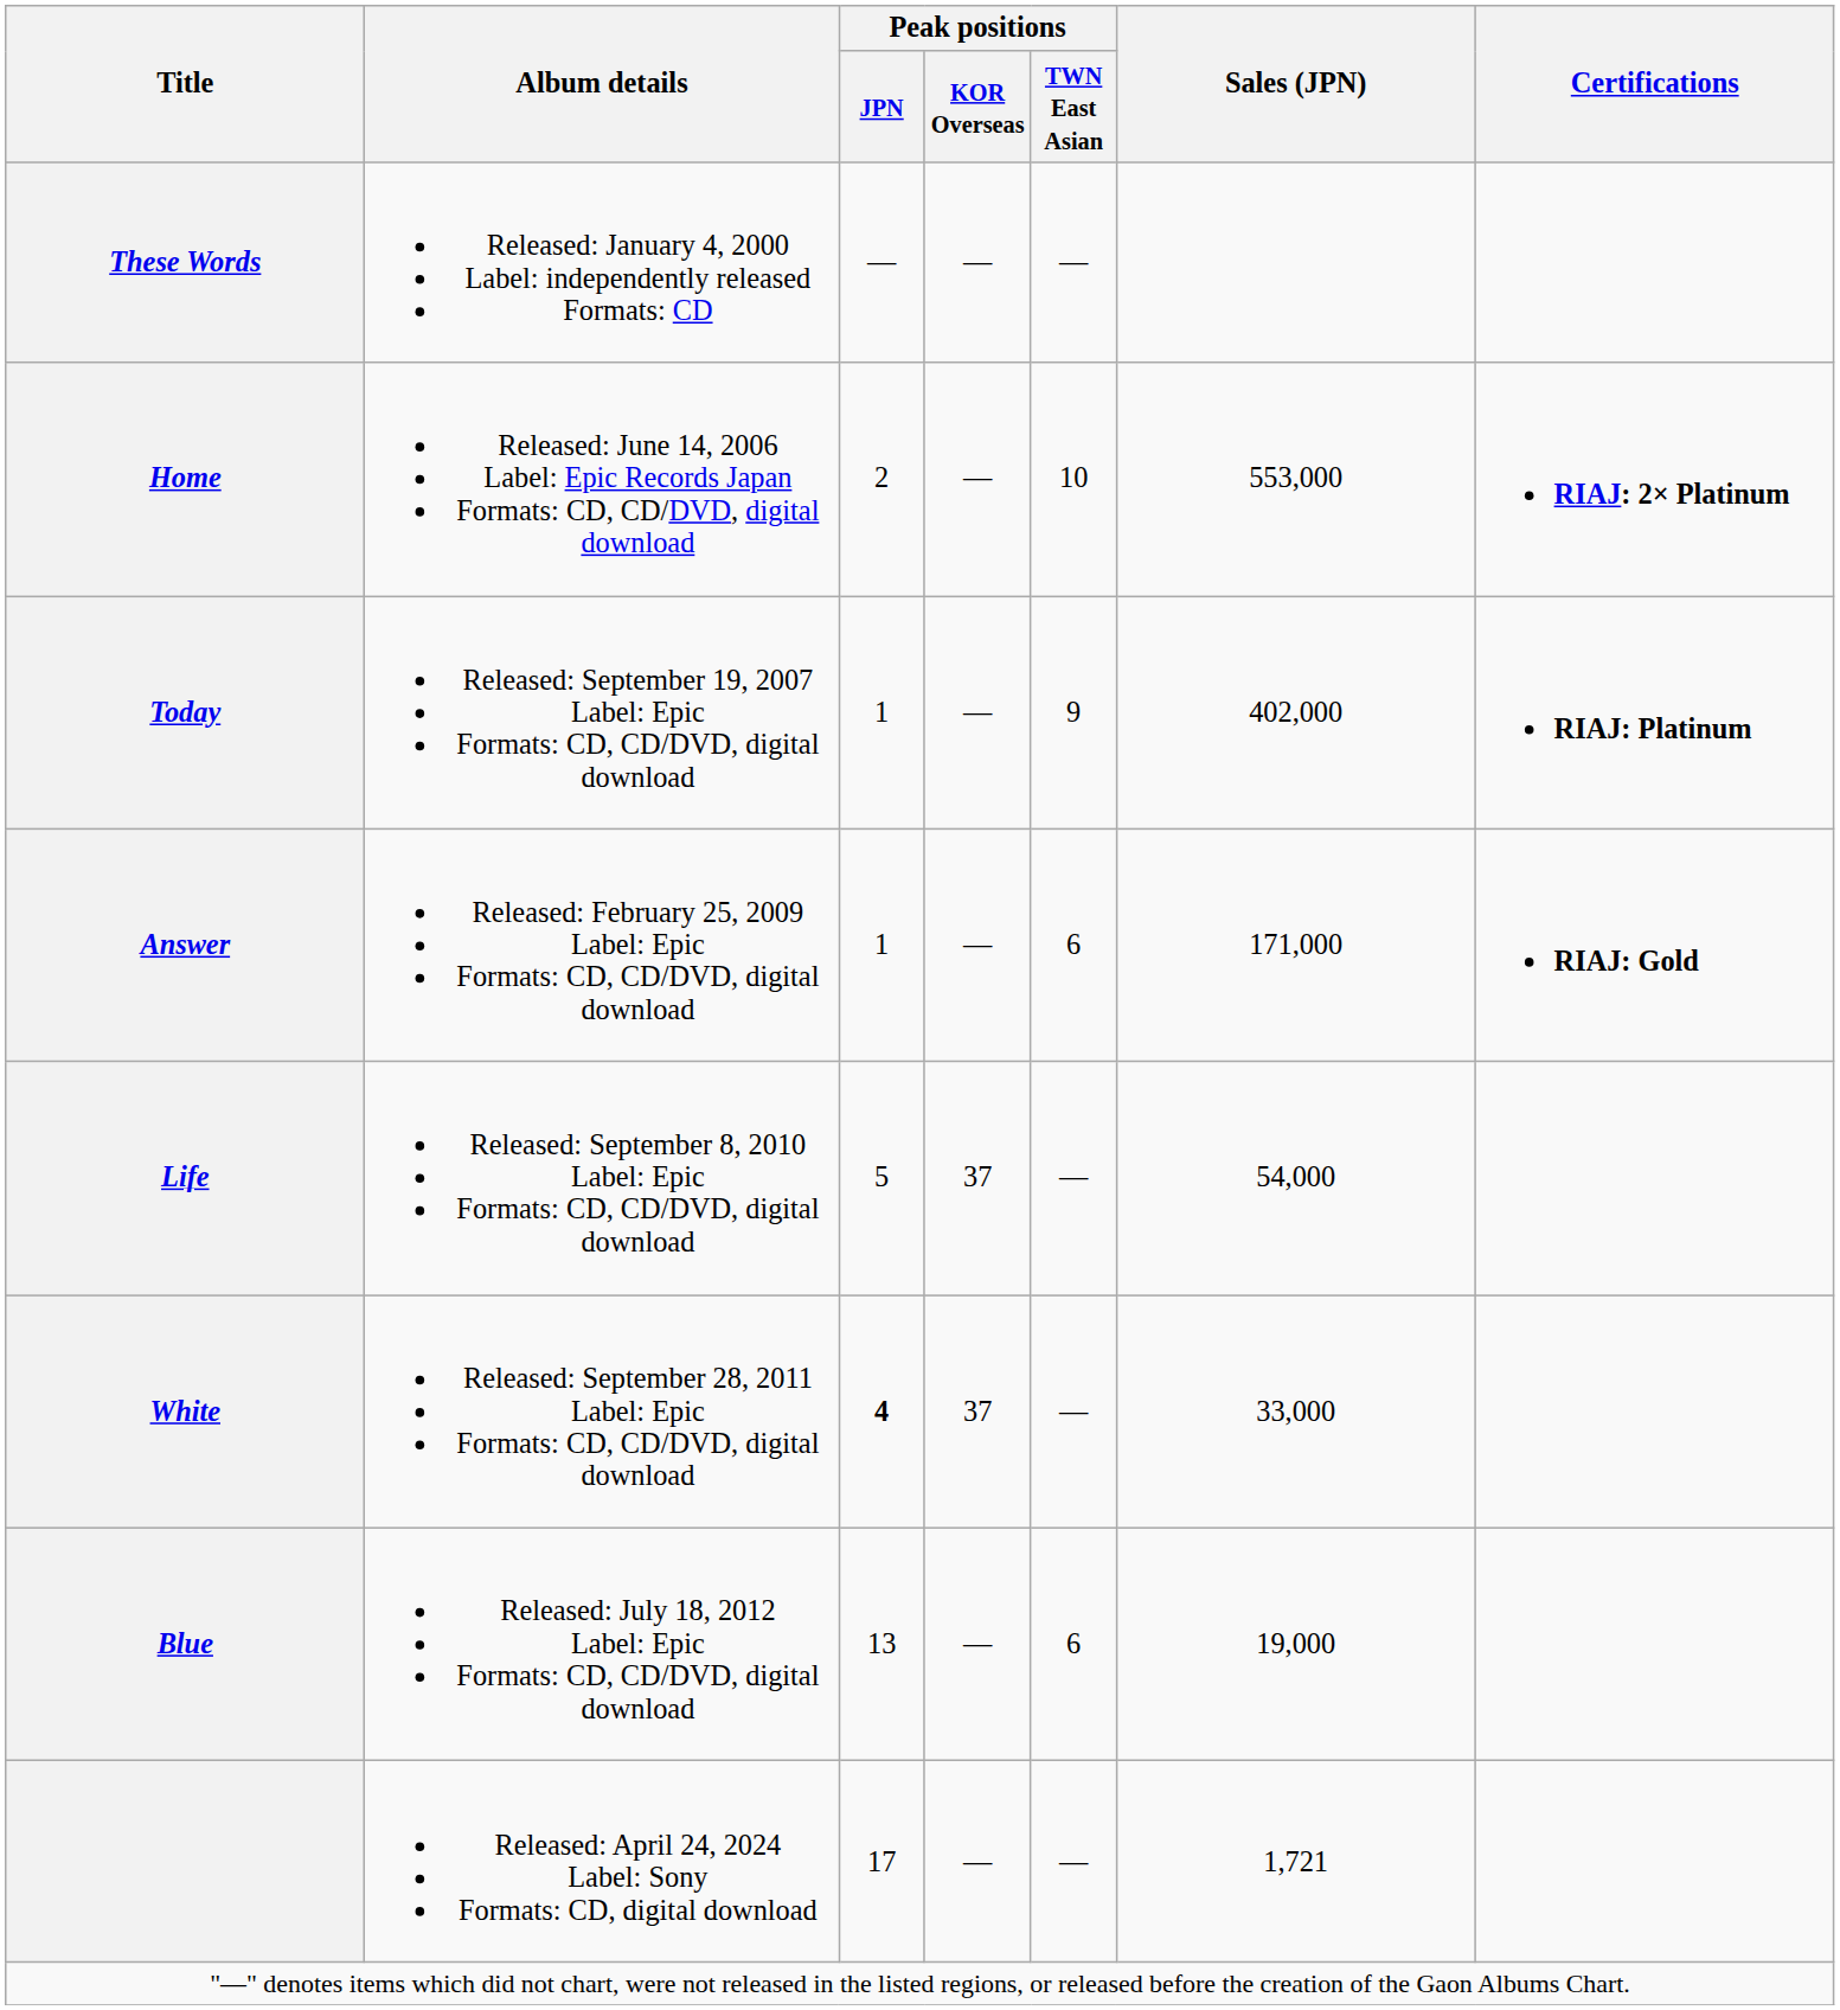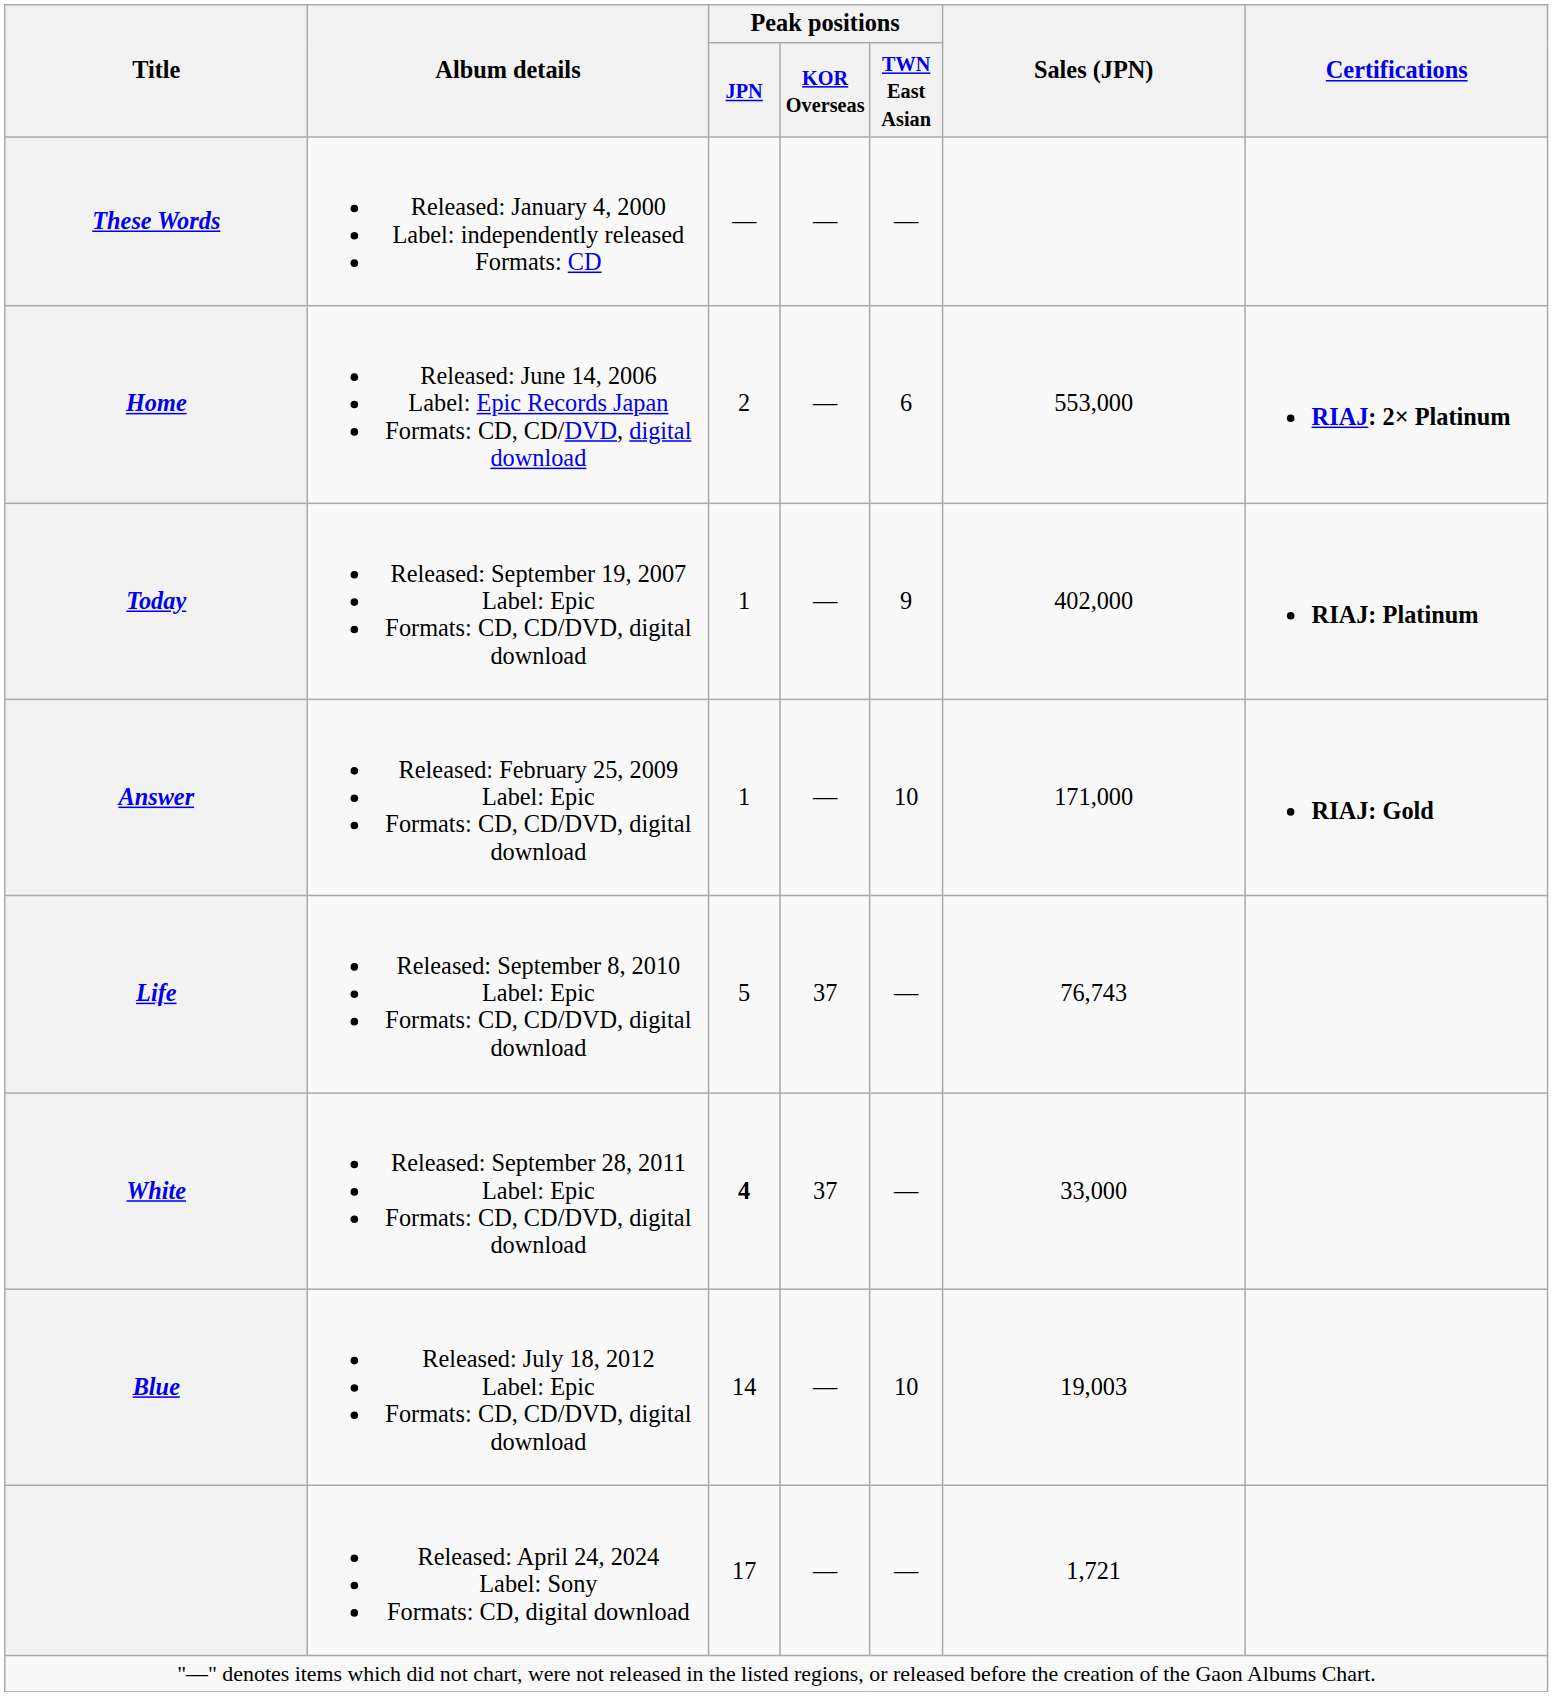 <table class="wikitable plainrowheaders" style="text-align:center;">
 <tr>
 <th style="width:12em;" rowspan="2">Title</th>
 <th style="width:16em;" rowspan="2">Album details</th>
 <th colspan="3">Peak positions</th>
 <th style="width:12em;" rowspan="2">Sales (JPN)</th>
 <th style="width:12em;" rowspan="2"><a href='#'>Certifications</a></th>
 </tr>
 <tr>
 <th style="width:2.5em;"><small><a href='#'>JPN</a></small><br></th>
 <th style="width:2.5em;"><small><a href='#'>KOR</a><br>Overseas</small><br></th>
 <th style="width:2.5em;"><small><a href='#'>TWN</a> East Asian</small><br></th>
 </tr>
 <tr>
 <th scope="row"><em><a href='#'>These Words</a></em></th>
 <td><br><ul><li>Released: January 4, 2000 </li><li>Label: independently released</li><li>Formats: <a href='#'>CD</a></li></ul></td>
 <td>—</td>
 <td>—</td>
 <td>—</td>
 <td></td>
 <td align="left"></td>
 </tr>
 <tr>
 <th scope="row"><em><a href='#'>Home</a></em></th>
 <td><br><ul><li>Released: June 14, 2006 </li><li>Label: <a href='#'>Epic Records Japan</a></li><li>Formats: CD, CD/<a href='#'>DVD</a>, <a href='#'>digital download</a></li></ul></td>
 <td>2</td>
 <td>—</td>
-<td>10</td>
+<td>6</td>
 <td>553,000</td>
 <td align="left"><strong><br><ul><li><a href='#'>RIAJ</a>: 2× Platinum</li></ul></strong></td>
 </tr>
 <tr>
 <th scope="row"><em><a href='#'>Today</a></em></th>
 <td><br><ul><li>Released: September 19, 2007 </li><li>Label: Epic</li><li>Formats: CD, CD/DVD, digital download</li></ul></td>
 <td>1</td>
 <td>—</td>
 <td>9</td>
 <td>402,000</td>
 <td align="left"><strong><br><ul><li>RIAJ: Platinum</li></ul></strong></td>
 </tr>
 <tr>
 <th scope="row"><em><a href='#'>Answer</a></em></th>
 <td><br><ul><li>Released: February 25, 2009 </li><li>Label: Epic</li><li>Formats: CD, CD/DVD, digital download</li></ul></td>
 <td>1</td>
 <td>—</td>
-<td>6</td>
+<td>10</td>
 <td>171,000</td>
 <td align="left"><strong><br><ul><li>RIAJ: Gold</li></ul></strong></td>
 </tr>
 <tr>
 <th scope="row"><em><a href='#'>Life</a></em></th>
 <td><br><ul><li>Released: September 8, 2010 </li><li>Label: Epic</li><li>Formats: CD, CD/DVD, digital download</li></ul></td>
 <td>5</td>
 <td>37</td>
 <td>—</td>
-<td>54,000</td>
+<td>76,743</td>
 <td align="left"></td>
 </tr>
 <tr>
 <th scope="row"><em><a href='#'>White</a></em></th>
 <td><br><ul><li>Released: September 28, 2011 </li><li>Label: Epic</li><li>Formats: CD, CD/DVD, digital download</li></ul></td>
 <td><strong>4</strong></td>
 <td>37</td>
 <td>—</td>
 <td>33,000</td>
 <td align="left"></td>
 </tr>
 <tr>
 <th scope="row"><em><a href='#'>Blue</a></em></th>
 <td><br><ul><li>Released: July 18, 2012 </li><li>Label: Epic</li><li>Formats: CD, CD/DVD, digital download</li></ul></td>
-<td>13</td>
+<td>14</td>
 <td>—</td>
-<td>6</td>
-<td>19,000</td>
+<td>10</td>
+<td>19,003</td>
 <td align="left"></td>
 </tr>
 <tr>
 <th scope="row"></th>
 <td><br><ul><li>Released: April 24, 2024 </li><li>Label: Sony</li><li>Formats: CD, digital download</li></ul></td>
 <td>17</td>
 <td>—</td>
 <td>—</td>
 <td>1,721</td>
 <td align="left"></td>
 </tr>
 <tr>
 <td colspan="12" align="center" style="font-size:90%;">"—" denotes items which did not chart, were not released in the listed regions, or released before the creation of the Gaon Albums Chart.</td>
 </tr>
 </table>
